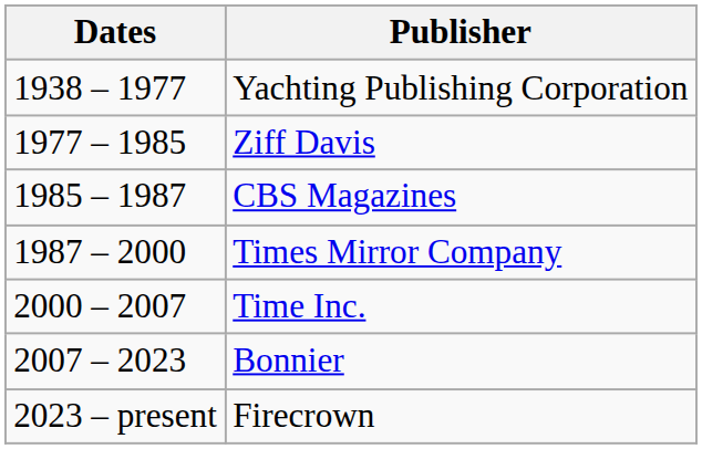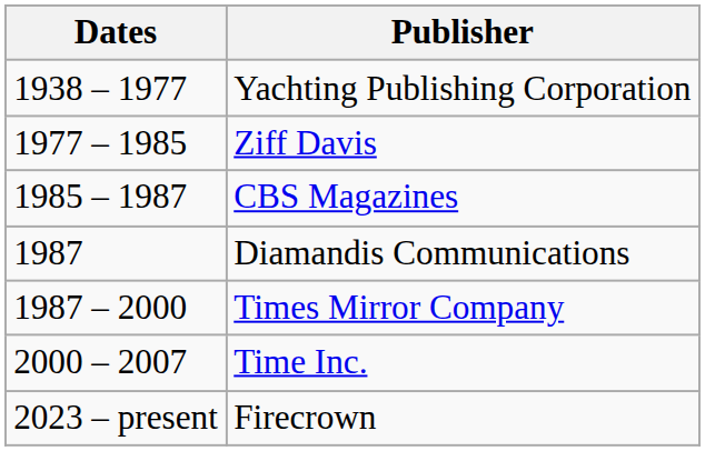 <table class="wikitable">
 <tr>
 <th>Dates</th>
 <th>Publisher</th>
 </tr>
 <tr>
 <td>1938 – 1977</td>
 <td>Yachting Publishing Corporation</td>
 </tr>
 <tr>
 <td>1977 – 1985</td>
 <td><a href='#'>Ziff Davis</a></td>
 </tr>
 <tr>
 <td>1985 – 1987</td>
 <td><a href='#'>CBS Magazines</a></td>
 </tr>
 <tr>
+<td>1987</td>
+<td>Diamandis Communications</td>
+</tr>
+<tr>
 <td>1987 – 2000</td>
 <td><a href='#'>Times Mirror Company</a></td>
 </tr>
 <tr>
 <td>2000 – 2007</td>
 <td><a href='#'>Time Inc.</a></td>
 </tr>
 <tr>
-<td>2007 – 2023</td>
-<td><a href='#'>Bonnier</a></td>
-</tr>
-<tr>
 <td>2023 – present</td>
 <td>Firecrown</td>
 </tr>
 </table>
